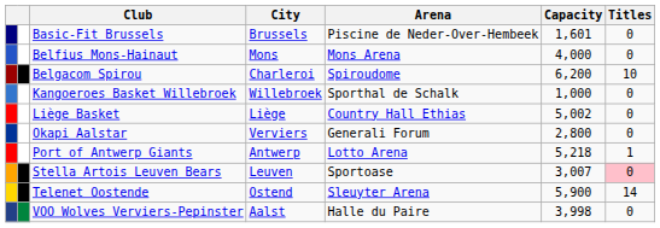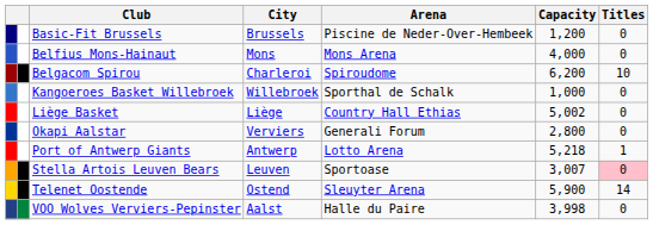 <table class="wikitable sortable">
 <tr>
 <th class=unsortable width=20 colspan=2></th>
 <th>Club</th>
 <th>City</th>
 <th>Arena</th>
 <th>Capacity</th>
 <th>Titles</th>
 </tr>
 <tr>
 <td bgcolor=navy></td>
 <td bgcolor=white></td>
 <td><a href='#'>Basic-Fit Brussels</a></td>
 <td><a href='#'>Brussels</a></td>
 <td>Piscine de Neder-Over-Hembeek</td>
-<td align=center>1,601</td>
+<td align=center>1,200</td>
 <td align=center>0</td>
 </tr>
 <tr>
 <td bgcolor=2554C7></td>
 <td bgcolor=white></td>
 <td><a href='#'>Belfius Mons-Hainaut</a></td>
 <td><a href='#'>Mons</a></td>
 <td><a href='#'>Mons Arena</a></td>
 <td align=center>4,000</td>
 <td align=center>0</td>
 </tr>
 <tr>
 <td bgcolor=9C0000></td>
 <td bgcolor=black></td>
 <td><a href='#'>Belgacom Spirou</a></td>
 <td><a href='#'>Charleroi</a></td>
 <td><a href='#'>Spiroudome</a></td>
 <td align=center>6,200</td>
 <td align=center>10</td>
 </tr>
 <tr>
 <td bgcolor=3376CD></td>
 <td bgcolor=white></td>
 <td><a href='#'>Kangoeroes Basket Willebroek</a></td>
 <td><a href='#'>Willebroek</a></td>
 <td>Sporthal de Schalk</td>
 <td align=center>1,000</td>
 <td align=center>0</td>
 </tr>
 <tr>
 <td bgcolor=red></td>
 <td bgcolor=white></td>
 <td><a href='#'>Liège Basket</a></td>
 <td><a href='#'>Liège</a></td>
 <td><a href='#'>Country Hall Ethias</a></td>
 <td align=center>5,002</td>
 <td align=center>0</td>
 </tr>
 <tr>
 <td bgcolor=003399></td>
 <td bgcolor=white></td>
 <td><a href='#'>Okapi Aalstar</a></td>
 <td><a href='#'>Verviers</a></td>
 <td>Generali Forum</td>
 <td align=center>2,800</td>
 <td align=center>0</td>
 </tr>
 <tr>
 <td bgcolor=red></td>
 <td bgcolor=white></td>
 <td><a href='#'>Port of Antwerp Giants</a></td>
 <td><a href='#'>Antwerp</a></td>
 <td><a href='#'>Lotto Arena</a></td>
 <td align=center>5,218</td>
 <td align=center>1</td>
 </tr>
 <tr>
 <td bgcolor=orange></td>
 <td bgcolor=black></td>
 <td><a href='#'>Stella Artois Leuven Bears</a></td>
 <td><a href='#'>Leuven</a></td>
 <td>Sportoase</td>
 <td align=center>3,007</td>
 <td align=center style="background: pink;">0</td>
 </tr>
 <tr>
 <td bgcolor=gold></td>
 <td bgcolor=black></td>
 <td><a href='#'>Telenet Oostende</a></td>
 <td><a href='#'>Ostend</a></td>
 <td><a href='#'>Sleuyter Arena</a></td>
 <td align=center>5,900</td>
 <td align=center>14</td>
 </tr>
 <tr>
 <td bgcolor=234087></td>
 <td bgcolor=00853E></td>
 <td><a href='#'>VOO Wolves Verviers-Pepinster</a></td>
 <td><a href='#'>Aalst</a></td>
 <td>Halle du Paire</td>
 <td align=center>3,998</td>
 <td align=center>0</td>
 </tr>
 </table>
